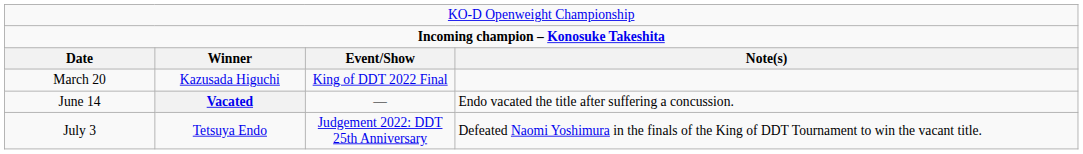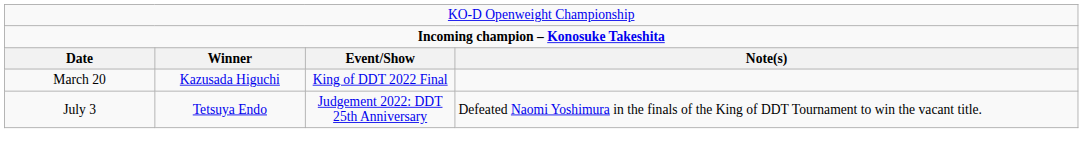 <table class="wikitable" style="text-align:center; width:100%;">
 <tr>
 <td colspan="4" style="text-align: center;"><a href='#'>KO-D Openweight Championship</a></td>
 </tr>
 <tr>
 <td colspan="4" style="text-align: center;"><strong>Incoming champion – <a href='#'>Konosuke Takeshita</a></strong></td>
 </tr>
 <tr>
 <th width=14%>Date</th>
 <th width=14%>Winner</th>
 <th width=14%>Event/Show</th>
 <th width=58%>Note(s)</th>
 </tr>
 <tr>
 <td>March 20</td>
 <td><a href='#'>Kazusada Higuchi</a></td>
 <td><a href='#'>King of DDT 2022 Final</a></td>
 <td></td>
 </tr>
 <tr>
-<td>June 14</td>
-<th><a href='#'>Vacated</a></th>
-<td>—</td>
-<td align=left>Endo vacated the title after suffering a concussion.</td>
-</tr>
-<tr>
 <td>July 3</td>
 <td><a href='#'>Tetsuya Endo</a></td>
 <td><a href='#'>Judgement 2022: DDT 25th Anniversary</a></td>
 <td align=left>Defeated <a href='#'>Naomi Yoshimura</a> in the finals of the King of DDT Tournament to win the vacant title.</td>
 </tr>
 </table>
